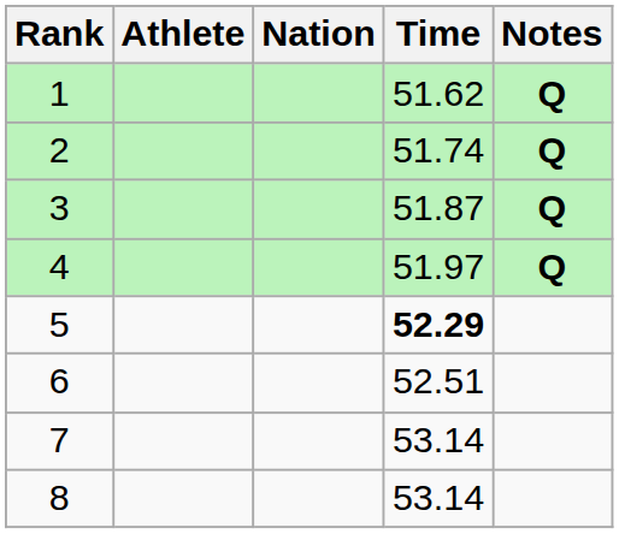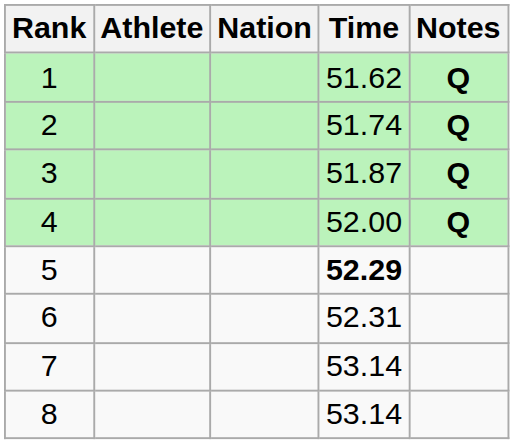 <table class="wikitable sortable" style="text-align:center">
 <tr>
 <th>Rank</th>
 <th>Athlete</th>
 <th>Nation</th>
 <th>Time</th>
 <th>Notes</th>
 </tr>
 <tr bgcolor=#bbf3bb>
 <td>1</td>
 <td align=left></td>
 <td align=left></td>
 <td>51.62</td>
 <td><strong>Q</strong></td>
 </tr>
 <tr bgcolor=#bbf3bb>
 <td>2</td>
 <td align=left></td>
 <td align=left></td>
 <td>51.74</td>
 <td><strong>Q</strong></td>
 </tr>
 <tr bgcolor=#bbf3bb>
 <td>3</td>
 <td align=left></td>
 <td align=left></td>
 <td>51.87</td>
 <td><strong>Q</strong></td>
 </tr>
 <tr bgcolor=#bbf3bb>
 <td>4</td>
 <td align=left></td>
 <td align=left></td>
-<td>51.97</td>
+<td>52.00</td>
 <td><strong>Q</strong></td>
 </tr>
 <tr>
 <td>5</td>
 <td align=left></td>
 <td align=left></td>
 <td><strong>52.29</strong></td>
 <td></td>
 </tr>
 <tr>
 <td>6</td>
 <td align=left></td>
 <td align=left></td>
-<td>52.51</td>
+<td>52.31</td>
 <td></td>
 </tr>
 <tr>
 <td>7</td>
 <td align=left></td>
 <td align=left></td>
 <td>53.14</td>
 <td></td>
 </tr>
 <tr>
 <td>8</td>
 <td align=left></td>
 <td align=left></td>
 <td>53.14</td>
 <td></td>
 </tr>
 </table>
